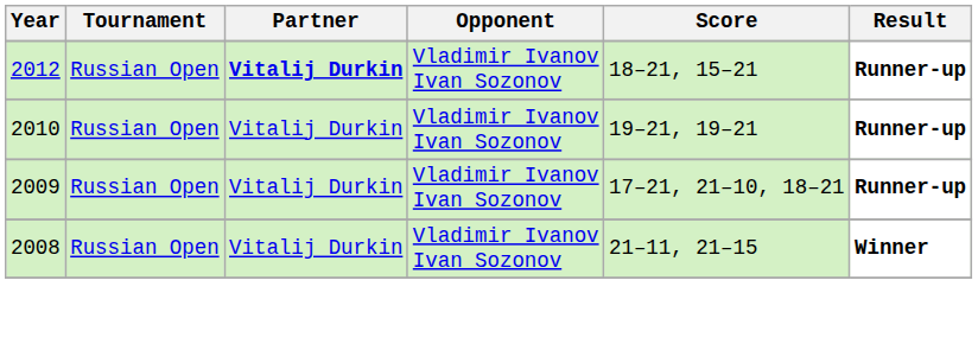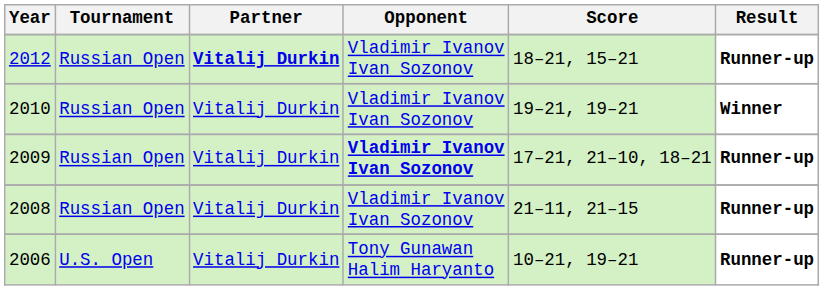 <table class="sortable wikitable" style="font-size: 90%;">
 <tr>
 <th>Year</th>
 <th>Tournament</th>
 <th>Partner</th>
 <th>Opponent</th>
 <th>Score</th>
 <th>Result</th>
 </tr>
 <tr>
 </tr>
 <tr style="background:#D4F1C5">
 <td align="center"><a href='#'>2012</a></td>
 <td align="left"><a href='#'>Russian Open</a></td>
 <td align="left"><strong> <a href='#'>Vitalij Durkin</a></strong></td>
 <td align="left"> <a href='#'>Vladimir Ivanov</a><br> <a href='#'>Ivan Sozonov</a></td>
 <td align="left">18–21, 15–21</td>
 <td style="text-align:left; background:white"> <strong>Runner-up</strong></td>
 </tr>
 <tr>
 </tr>
 <tr style="background:#D4F1C5">
 <td align="center">2010</td>
 <td align="left"><a href='#'>Russian Open</a></td>
 <td align="left"> <a href='#'>Vitalij Durkin</a></td>
 <td align="left"> <a href='#'>Vladimir Ivanov</a><br> <a href='#'>Ivan Sozonov</a></td>
 <td align="left">19–21, 19–21</td>
-<td style="text-align:left; background:white"> <strong>Runner-up</strong></td>
+<td style="text-align:left; background:white"> <strong>Winner</strong></td>
 </tr>
 <tr>
 </tr>
 <tr style="background:#D4F1C5">
 <td align="center">2009</td>
 <td align="left"><a href='#'>Russian Open</a></td>
 <td align="left"> <a href='#'>Vitalij Durkin</a></td>
-<td align="left"> <a href='#'>Vladimir Ivanov</a><br> <a href='#'>Ivan Sozonov</a></td>
+<td align="left"><strong> <a href='#'>Vladimir Ivanov</a><br> <a href='#'>Ivan Sozonov</a></strong></td>
 <td align="left">17–21, 21–10, 18–21</td>
 <td style="text-align:left; background:white"> <strong>Runner-up</strong></td>
 </tr>
 <tr>
 </tr>
 <tr style="background:#D4F1C5">
 <td align="center">2008</td>
 <td align="left"><a href='#'>Russian Open</a></td>
 <td align="left"> <a href='#'>Vitalij Durkin</a></td>
 <td align="left"> <a href='#'>Vladimir Ivanov</a><br> <a href='#'>Ivan Sozonov</a></td>
 <td align="left">21–11, 21–15</td>
-<td style="text-align:left; background:white"> <strong>Winner</strong></td>
+<td style="text-align:left; background:white"> <strong>Runner-up</strong></td>
 </tr>
 <tr>
 </tr>
+<tr style="background:#D4F1C5">
+<td align="center">2006</td>
+<td align="left"><a href='#'>U.S. Open</a></td>
+<td align="left"> <a href='#'>Vitalij Durkin</a></td>
+<td align="left"> <a href='#'>Tony Gunawan</a><br> <a href='#'>Halim Haryanto</a></td>
+<td align="left">10–21, 19–21</td>
+<td style="text-align:left; background:white"> <strong>Runner-up</strong></td>
+</tr>
 </table>
